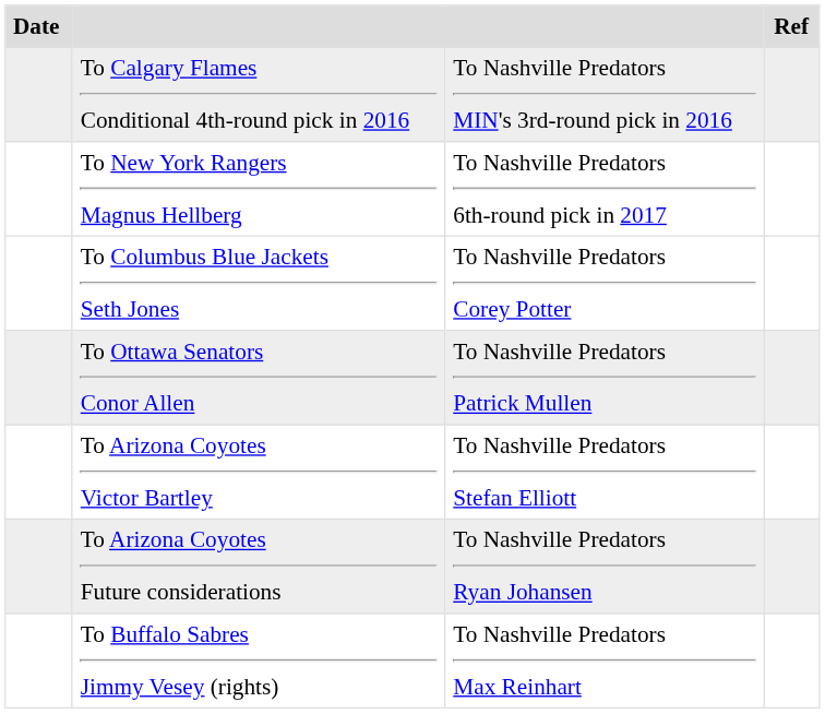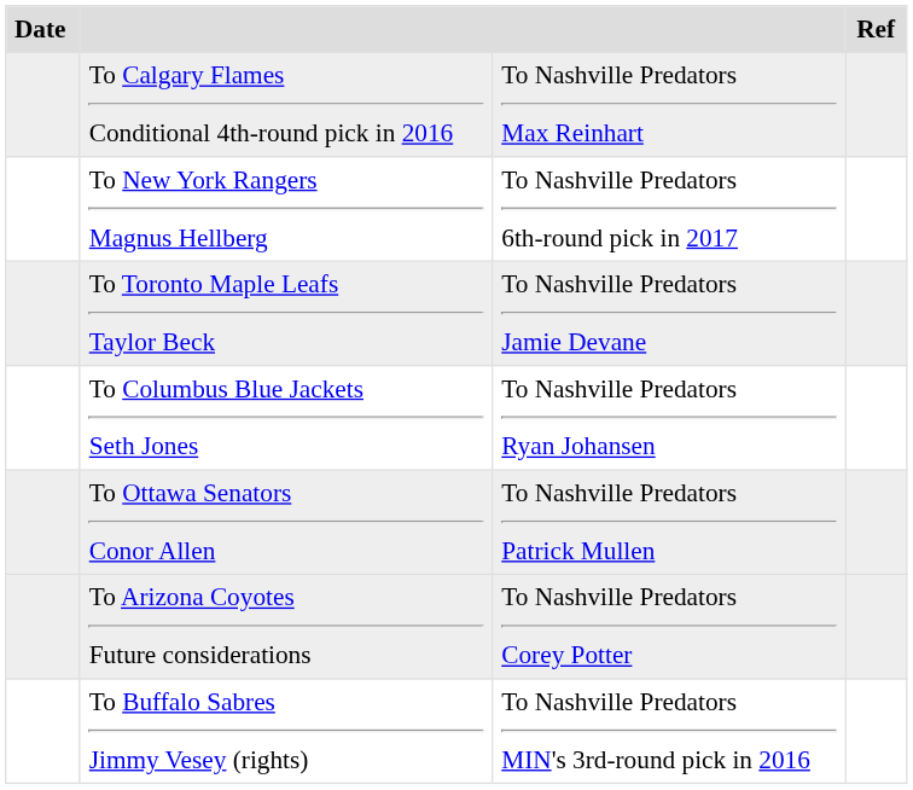 <table border=1 style="border-collapse:collapse" bordercolor="#DFDFDF" cellpadding="5" width=90%>
 <tr bgcolor="#dddddd">
 <td><strong>Date</strong></td>
 <th colspan="2"></th>
 <th><strong>Ref</strong></th>
 </tr>
 <tr bgcolor="eeeeee">
 <td></td>
 <td valign="top">To <a href='#'>Calgary Flames</a> <hr>Conditional 4th-round pick in <a href='#'>2016</a></td>
-<td valign="top">To Nashville Predators <hr><a href='#'>MIN</a>'s 3rd-round pick in <a href='#'>2016</a></td>
+<td valign="top">To Nashville Predators <hr><a href='#'>Max Reinhart</a></td>
 <td></td>
 </tr>
 <tr>
 <td></td>
 <td valign="top">To <a href='#'>New York Rangers</a> <hr><a href='#'>Magnus Hellberg</a></td>
 <td valign="top">To Nashville Predators <hr>6th-round pick in <a href='#'>2017</a></td>
 <td></td>
 </tr>
+<tr bgcolor="eeeeee">
+<td></td>
+<td valign="top">To <a href='#'>Toronto Maple Leafs</a><hr> <a href='#'>Taylor Beck</a></td>
+<td valign="top">To Nashville Predators<hr> <a href='#'>Jamie Devane</a></td>
+<td></td>
+</tr>
 <tr>
 <td></td>
 <td valign="top">To <a href='#'>Columbus Blue Jackets</a> <hr><a href='#'>Seth Jones</a></td>
-<td valign="top">To Nashville Predators <hr><a href='#'>Corey Potter</a></td>
+<td valign="top">To Nashville Predators <hr><a href='#'>Ryan Johansen</a></td>
 <td></td>
 </tr>
 <tr bgcolor="eeeeee">
 <td></td>
 <td valign="top">To <a href='#'>Ottawa Senators</a> <hr><a href='#'>Conor Allen</a></td>
 <td valign="top">To Nashville Predators <hr><a href='#'>Patrick Mullen</a></td>
 <td></td>
 </tr>
-<tr>
-<td></td>
-<td valign="top">To <a href='#'>Arizona Coyotes</a> <hr><a href='#'>Victor Bartley</a></td>
-<td valign="top">To Nashville Predators <hr><a href='#'>Stefan Elliott</a></td>
-<td></td>
-</tr>
 <tr bgcolor="eeeeee">
 <td></td>
 <td valign="top">To <a href='#'>Arizona Coyotes</a> <hr>Future considerations</td>
-<td valign="top">To Nashville Predators <hr><a href='#'>Ryan Johansen</a></td>
+<td valign="top">To Nashville Predators <hr><a href='#'>Corey Potter</a></td>
 <td></td>
 </tr>
 <tr>
 <td></td>
 <td valign="top">To <a href='#'>Buffalo Sabres</a> <hr><a href='#'>Jimmy Vesey</a> (rights)</td>
-<td valign="top">To Nashville Predators <hr><a href='#'>Max Reinhart</a></td>
+<td valign="top">To Nashville Predators <hr><a href='#'>MIN</a>'s 3rd-round pick in <a href='#'>2016</a></td>
 <td></td>
 </tr>
 </table>
